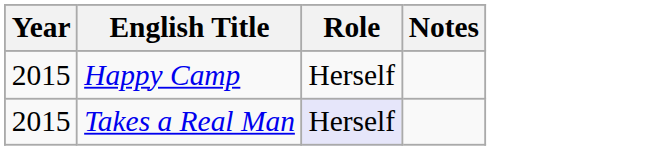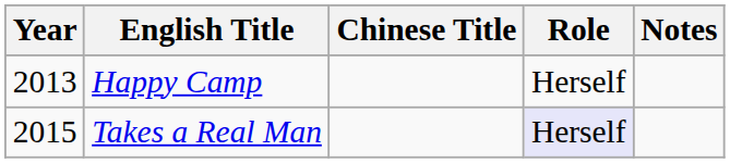 <table class="wikitable">
 <tr>
 <th>Year</th>
 <th>English Title</th>
+<th>Chinese Title</th>
 <th>Role</th>
 <th>Notes</th>
 </tr>
 <tr>
-<td>2015</td>
+<td>2013</td>
 <td><em><a href='#'>Happy Camp</a></em></td>
+<td></td>
 <td>Herself</td>
 <td></td>
 </tr>
 <tr>
 <td>2015</td>
 <td><em><a href='#'>Takes a Real Man</a></em></td>
+<td></td>
 <td style="background: lavender;">Herself</td>
 <td></td>
 </tr>
 </table>
